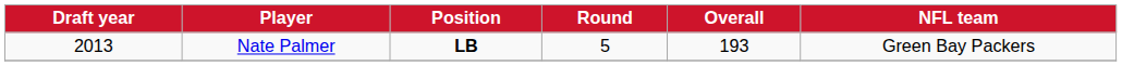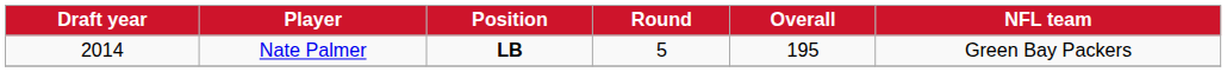 <table class="wikitable" width="80%">
 <tr align="center"  style="background:#CE142B;color:#FFFFFF;">
 <td><strong>Draft year</strong></td>
 <td><strong>Player</strong></td>
 <td><strong>Position</strong></td>
 <td><strong>Round</strong></td>
 <td><strong>Overall</strong></td>
 <td><strong>NFL team</strong></td>
 </tr>
 <tr align="center" bgcolor="">
-<td>2013</td>
+<td>2014</td>
 <td><a href='#'>Nate Palmer</a></td>
 <td><strong>LB</strong></td>
 <td>5</td>
-<td>193</td>
+<td>195</td>
 <td>Green Bay Packers</td>
 </tr>
 <tr align="center" bgcolor="">
 </tr>
 </table>
